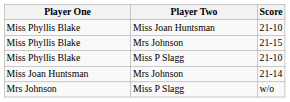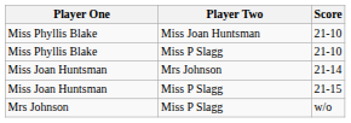 <table class="wikitable">
 <tr>
 <th width=200>Player One</th>
 <th width=200>Player Two</th>
 <th width=30>Score</th>
 </tr>
 <tr>
 <td> Miss Phyllis Blake</td>
 <td> Miss Joan Huntsman</td>
 <td>21-10</td>
 </tr>
 <tr>
 <td> Miss Phyllis Blake</td>
-<td> Mrs Johnson</td>
-<td>21-15</td>
-</tr>
-<tr>
-<td> Miss Phyllis Blake</td>
 <td> Miss P Slagg</td>
 <td>21-10</td>
 </tr>
 <tr>
 <td>  Miss Joan Huntsman</td>
 <td> Mrs Johnson</td>
 <td>21-14</td>
 </tr>
 <tr>
+<td> Miss Joan Huntsman</td>
+<td> Miss P Slagg</td>
+<td>21-15</td>
+</tr>
+<tr>
 <td> Mrs Johnson</td>
 <td> Miss P Slagg</td>
 <td>w/o</td>
 </tr>
 </table>
